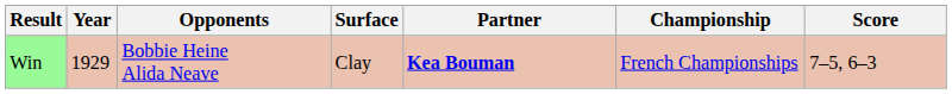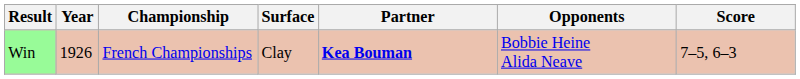 <table class="sortable wikitable">
 <tr>
 <th style="width:40px">Result</th>
 <th style="width:35px">Year</th>
-<th style="width:170px">Opponents</th>
+<th style="width:150px">Championship</th>
 <th style="width:50px">Surface</th>
 <th style="width:170px">Partner</th>
-<th style="width:150px">Championship</th>
+<th style="width:170px">Opponents</th>
 <th style="width:110px" class="unsortable">Score</th>
 </tr>
 <tr style="background:#ebc2af;">
 <td style="background:#98fb98;">Win</td>
-<td>1929</td>
-<td>  <a href='#'>Bobbie Heine</a> <br>  <a href='#'>Alida Neave</a></td>
+<td>1926</td>
+<td><a href='#'>French Championships</a></td>
 <td>Clay</td>
 <td><strong> <a href='#'>Kea Bouman</a></strong></td>
-<td><a href='#'>French Championships</a></td>
+<td>  <a href='#'>Bobbie Heine</a> <br>  <a href='#'>Alida Neave</a></td>
 <td>7–5, 6–3</td>
 </tr>
 </table>
